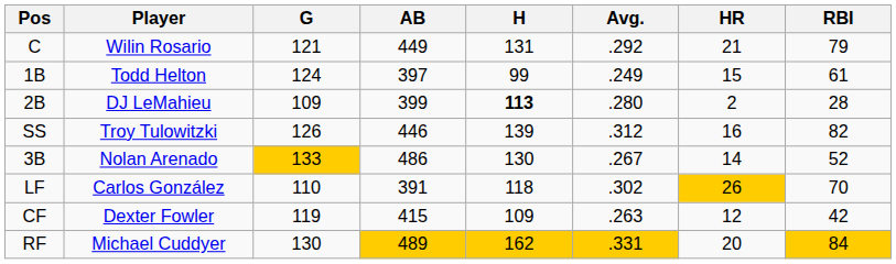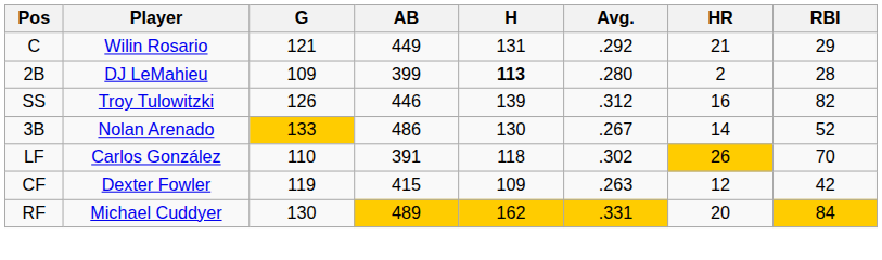 <table class="wikitable sortable">
 <tr>
 <th bgcolor="#DDDDFF" width="5%">Pos</th>
 <th bgcolor="#DDDDFF" width="16%">Player</th>
 <th bgcolor="#DDDDFF" width="9%">G</th>
 <th bgcolor="#DDDDFF" width="9%">AB</th>
 <th bgcolor="#DDDDFF" width="9%">H</th>
 <th bgcolor="#DDDDFF" width="9%">Avg.</th>
 <th bgcolor="#DDDDFF" width="9%">HR</th>
 <th bgcolor="#DDDDFF" width="9%">RBI</th>
 </tr>
 <tr align="center">
 <td>C</td>
 <td><a href='#'>Wilin Rosario</a></td>
 <td>121</td>
 <td>449</td>
 <td>131</td>
 <td>.292</td>
 <td>21</td>
-<td>79</td>
-</tr>
-<tr align="center">
-<td>1B</td>
-<td><a href='#'>Todd Helton</a></td>
-<td>124</td>
-<td>397</td>
-<td>99</td>
-<td>.249</td>
-<td>15</td>
-<td>61</td>
+<td>29</td>
 </tr>
 <tr align="center">
 <td>2B</td>
 <td><a href='#'>DJ LeMahieu</a></td>
 <td>109</td>
 <td>399</td>
 <td><strong>113</strong></td>
 <td>.280</td>
 <td>2</td>
 <td>28</td>
 </tr>
 <tr align="center">
 <td>SS</td>
 <td><a href='#'>Troy Tulowitzki</a></td>
 <td>126</td>
 <td>446</td>
 <td>139</td>
 <td>.312</td>
 <td>16</td>
 <td>82</td>
 </tr>
 <tr align="center">
 <td>3B</td>
 <td><a href='#'>Nolan Arenado</a></td>
 <td bgcolor="#FFCC00">133</td>
 <td>486</td>
 <td>130</td>
 <td>.267</td>
 <td>14</td>
 <td>52</td>
 </tr>
 <tr align="center">
 <td>LF</td>
 <td><a href='#'>Carlos González</a></td>
 <td>110</td>
 <td>391</td>
 <td>118</td>
 <td>.302</td>
 <td bgcolor="#FFCC00">26</td>
 <td>70</td>
 </tr>
 <tr align="center">
 <td>CF</td>
 <td><a href='#'>Dexter Fowler</a></td>
 <td>119</td>
 <td>415</td>
 <td>109</td>
 <td>.263</td>
 <td>12</td>
 <td>42</td>
 </tr>
 <tr align="center">
 <td>RF</td>
 <td><a href='#'>Michael Cuddyer</a></td>
 <td>130</td>
 <td bgcolor="#FFCC00">489</td>
 <td bgcolor="#FFCC00">162</td>
 <td bgcolor="#FFCC00">.331</td>
 <td>20</td>
 <td bgcolor="#FFCC00">84</td>
 </tr>
 </table>
